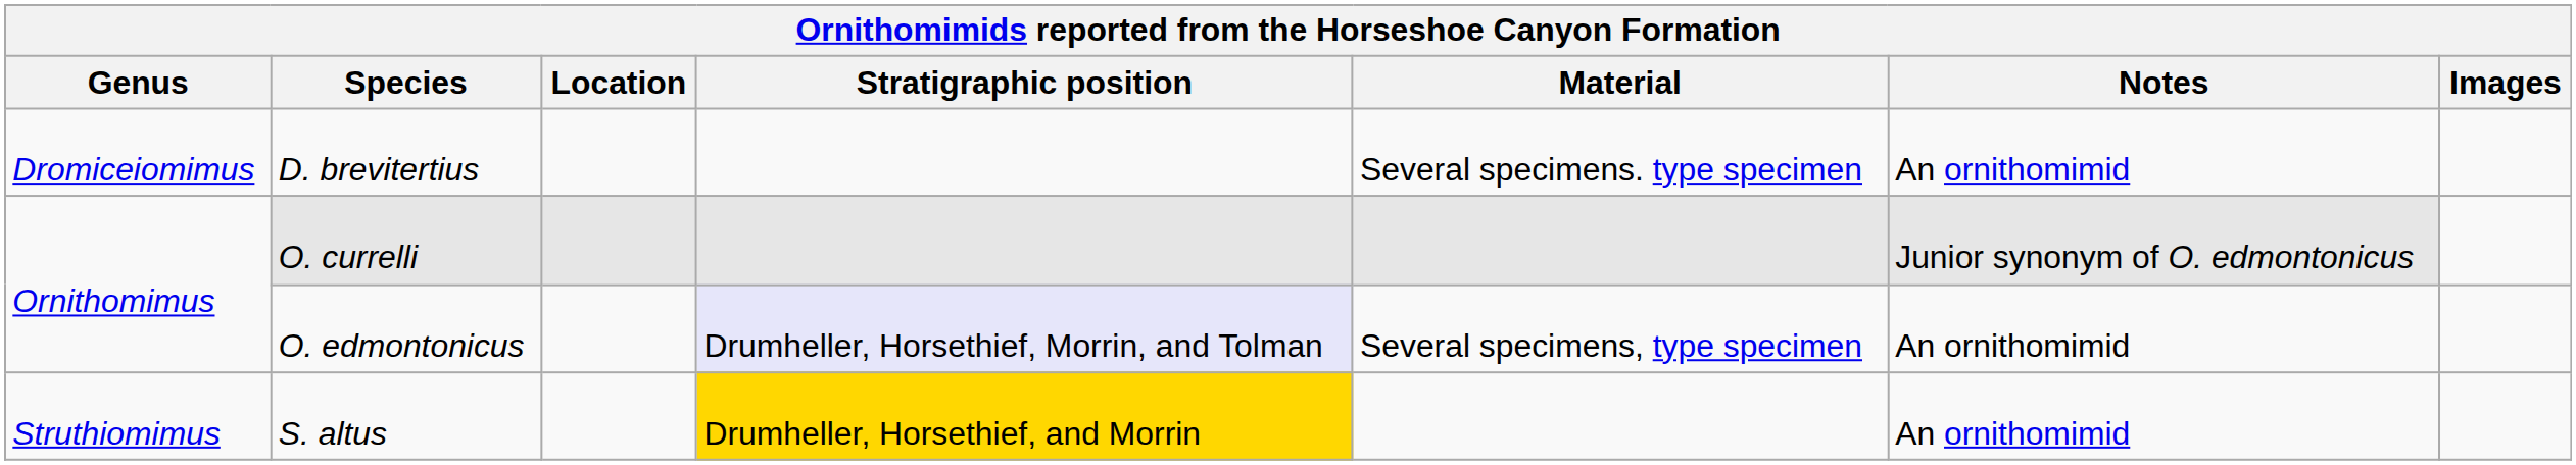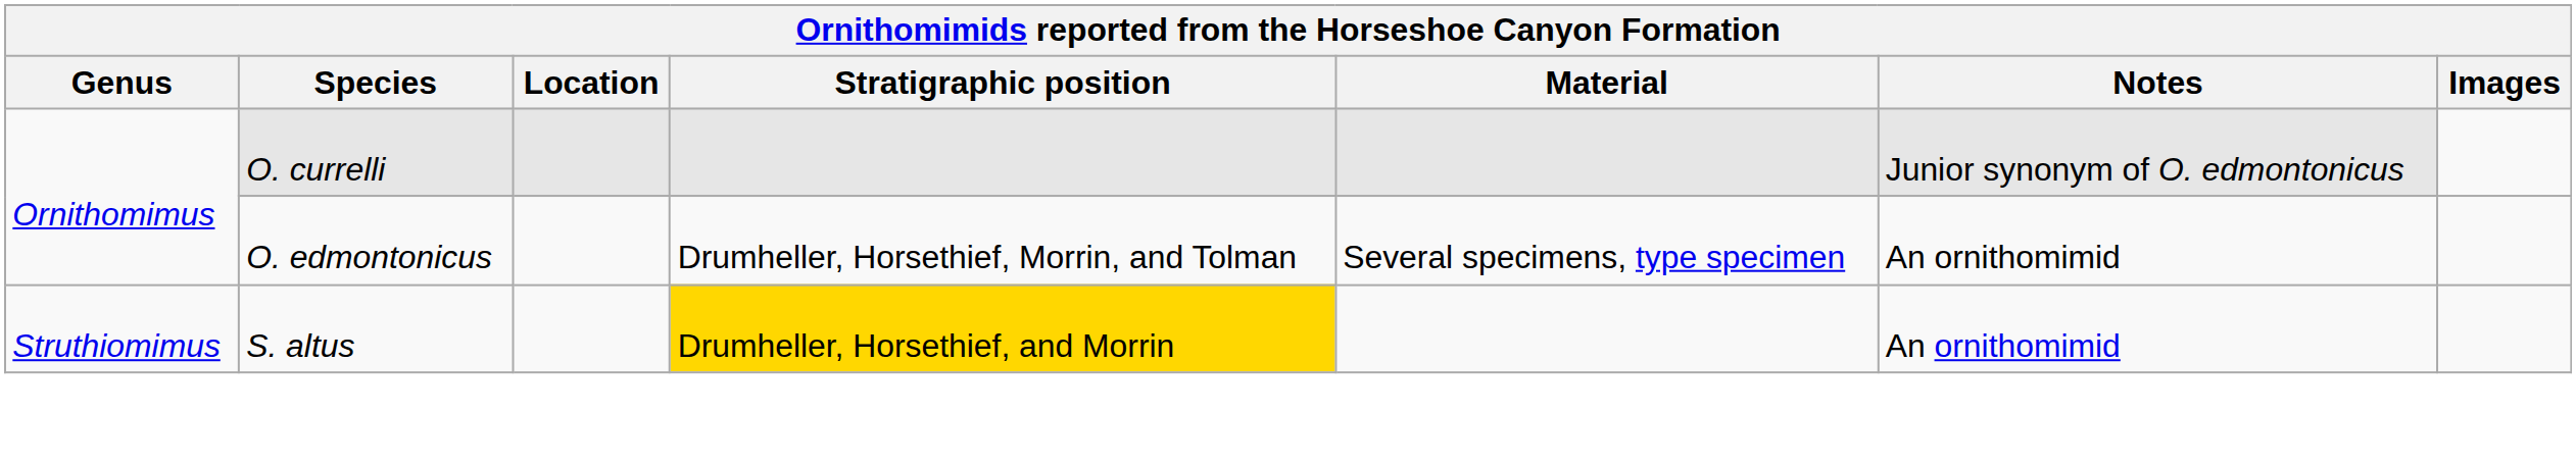 <table class="wikitable" align="center" width="100%">
 <tr>
 <th colspan="7" align="center"><strong><a href='#'>Ornithomimids</a> reported from the Horseshoe Canyon Formation</strong></th>
 </tr>
 <tr>
 <th>Genus</th>
 <th>Species</th>
 <th>Location</th>
 <th>Stratigraphic position</th>
 <th>Material</th>
 <th>Notes</th>
 <th>Images</th>
 </tr>
 <tr>
-<td><br><em><a href='#'>Dromiceiomimus</a></em></td>
-<td><br><em>D. brevitertius</em></td>
-<td></td>
-<td></td>
-<td><br>Several specimens. <a href='#'>type specimen</a></td>
-<td><br>An <a href='#'>ornithomimid</a></td>
-<td></td>
-</tr>
-<tr>
 <td rowspan=2><br><em><a href='#'>Ornithomimus</a></em></td>
 <td style="background:#E6E6E6;"><br><em>O. currelli</em></td>
 <td style="background:#E6E6E6;"></td>
 <td style="background:#E6E6E6;"></td>
 <td style="background:#E6E6E6;"></td>
 <td style="background:#E6E6E6;"><br>Junior synonym of <em>O. edmontonicus</em></td>
 <td></td>
 </tr>
 <tr>
 <td><br><em>O. edmontonicus</em></td>
 <td></td>
-<td style="background: lavender;"><br>Drumheller, Horsethief, Morrin, and Tolman</td>
+<td><br>Drumheller, Horsethief, Morrin, and Tolman</td>
 <td><br>Several specimens, <a href='#'>type specimen</a></td>
 <td><br>An ornithomimid</td>
 <td></td>
 </tr>
 <tr>
 <td><br><em><a href='#'>Struthiomimus</a></em></td>
 <td><br><em>S. altus</em></td>
 <td></td>
 <td style="background: gold;"><br>Drumheller, Horsethief, and Morrin</td>
 <td></td>
 <td><br>An <a href='#'>ornithomimid</a></td>
 <td></td>
 </tr>
 </table>
